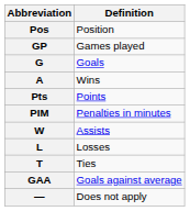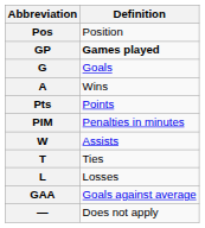 <table class="wikitable">
 <tr>
 <th scope="col">Abbreviation</th>
 <th scope="col">Definition</th>
 </tr>
 <tr>
 <th scope="row">Pos</th>
 <td>Position</td>
 </tr>
 <tr>
 <th scope="row">GP</th>
-<td>Games played</td>
+<td><strong>Games played</strong></td>
 </tr>
 <tr>
 <th scope="row">G</th>
 <td><a href='#'>Goals</a></td>
 </tr>
 <tr>
 <th scope="row">A</th>
 <td>Wins</td>
 </tr>
 <tr>
 <th scope="row">Pts</th>
 <td><a href='#'>Points</a></td>
 </tr>
 <tr>
 <th scope="row">PIM</th>
 <td><a href='#'>Penalties in minutes</a></td>
 </tr>
 <tr>
 <th scope="row">W</th>
 <td><a href='#'>Assists</a></td>
 </tr>
 <tr>
+<th scope="row">T</th>
+<td>Ties</td>
+</tr>
+<tr>
 <th scope="row">L</th>
 <td>Losses</td>
-</tr>
-<tr>
-<th scope="row">T</th>
-<td>Ties</td>
 </tr>
 <tr>
 <th scope="row">GAA</th>
 <td><a href='#'>Goals against average</a></td>
 </tr>
 <tr>
 <th scope="row">—</th>
 <td>Does not apply</td>
 </tr>
 </table>
